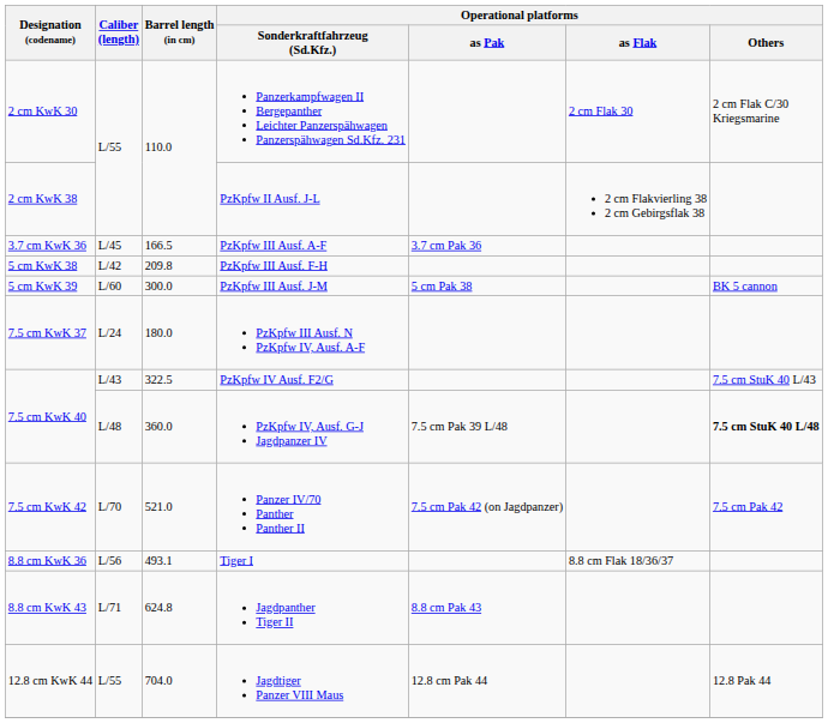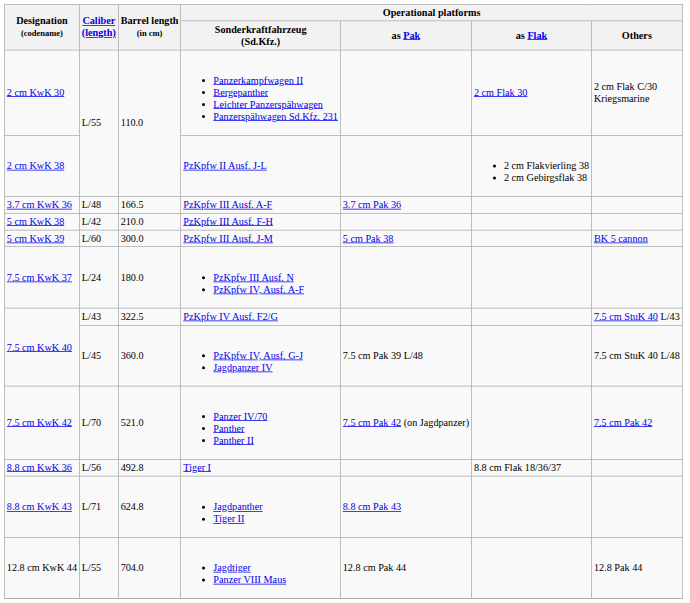 <table class="wikitable" style="font-size: 85%; text-align: left;">
 <tr>
 <th rowspan="2">Designation<br><small>(codename)</small></th>
 <th rowspan="2"><a href='#'>Caliber<br>(length)</a></th>
 <th align="center" rowspan="2">Barrel length<br><small>(in cm)</small></th>
 <th align="center" colspan="4">Operational platforms</th>
 </tr>
 <tr>
 <th>Sonderkraftfahrzeug<br>(Sd.Kfz.)</th>
 <th>as <a href='#'>Pak</a></th>
 <th>as <a href='#'>Flak</a></th>
 <th>Others</th>
 </tr>
 <tr>
 <td><a href='#'>2 cm KwK 30</a></td>
 <td rowspan="2">L/55</td>
 <td rowspan="2">110.0</td>
 <td><br><ul><li><a href='#'>Panzerkampfwagen II</a></li><li><a href='#'>Bergepanther</a></li><li><a href='#'>Leichter Panzerspähwagen</a></li><li><a href='#'>Panzerspähwagen Sd.Kfz. 231</a></li></ul></td>
 <td></td>
 <td><a href='#'>2 cm Flak 30</a></td>
 <td>2 cm Flak C/30<br>Kriegsmarine</td>
 </tr>
 <tr>
 <td><a href='#'>2 cm KwK 38</a></td>
 <td><a href='#'>PzKpfw II Ausf. J-L</a></td>
 <td></td>
 <td><br><ul><li>2 cm Flakvierling 38</li><li>2 cm Gebirgsflak 38</li></ul></td>
 <td></td>
 </tr>
 <tr>
 <td><a href='#'>3.7 cm KwK 36</a></td>
-<td>L/45</td>
+<td>L/48</td>
 <td>166.5</td>
 <td><a href='#'>PzKpfw III Ausf. A-F</a></td>
 <td><a href='#'>3.7 cm Pak 36</a></td>
 <td></td>
 <td></td>
 </tr>
 <tr>
 <td><a href='#'>5 cm KwK 38</a></td>
 <td>L/42</td>
-<td>209.8</td>
+<td>210.0</td>
 <td><a href='#'>PzKpfw III Ausf. F-H</a></td>
 <td></td>
 <td></td>
 <td></td>
 </tr>
 <tr>
 <td><a href='#'>5 cm KwK 39</a></td>
 <td>L/60</td>
 <td>300.0</td>
 <td><a href='#'>PzKpfw III Ausf. J-M</a></td>
 <td><a href='#'>5 cm Pak 38</a></td>
 <td></td>
 <td><a href='#'>BK 5 cannon</a></td>
 </tr>
 <tr>
 <td><a href='#'>7.5 cm KwK 37</a></td>
 <td>L/24</td>
 <td>180.0</td>
 <td><br><ul><li><a href='#'>PzKpfw III Ausf. N</a></li><li><a href='#'>PzKpfw IV, Ausf. A-F</a></li></ul></td>
 <td></td>
 <td></td>
 <td></td>
 </tr>
 <tr>
 <td rowspan="2"><a href='#'>7.5 cm KwK 40</a></td>
 <td>L/43</td>
 <td>322.5</td>
 <td><a href='#'>PzKpfw IV Ausf. F2/G</a></td>
 <td></td>
 <td></td>
 <td><a href='#'>7.5 cm StuK 40</a> L/43</td>
 </tr>
 <tr>
-<td>L/48</td>
+<td>L/45</td>
 <td>360.0</td>
 <td><br><ul><li><a href='#'>PzKpfw IV, Ausf. G-J</a></li><li><a href='#'>Jagdpanzer IV</a></li></ul></td>
 <td>7.5 cm Pak 39 L/48</td>
 <td></td>
-<td><strong>7.5 cm StuK 40 L/48</strong></td>
+<td>7.5 cm StuK 40 L/48</td>
 </tr>
 <tr>
 <td><a href='#'>7.5 cm KwK 42</a></td>
 <td>L/70</td>
 <td>521.0</td>
 <td><br><ul><li><a href='#'>Panzer IV/70</a></li><li><a href='#'>Panther</a></li><li><a href='#'>Panther II</a></li></ul></td>
 <td><a href='#'>7.5 cm Pak 42</a> (on Jagdpanzer)</td>
 <td></td>
 <td><a href='#'>7.5 cm Pak 42</a></td>
 </tr>
 <tr>
 <td><a href='#'>8.8 cm KwK 36</a></td>
 <td>L/56</td>
-<td>493.1</td>
+<td>492.8</td>
 <td><a href='#'>Tiger I</a></td>
 <td></td>
 <td>8.8 cm Flak 18/36/37</td>
 <td></td>
 </tr>
 <tr>
 <td><a href='#'>8.8 cm KwK 43</a></td>
 <td>L/71</td>
 <td>624.8</td>
 <td><br><ul><li><a href='#'>Jagdpanther</a></li><li><a href='#'>Tiger II</a></li></ul></td>
 <td><a href='#'>8.8 cm Pak 43</a></td>
 <td></td>
 <td></td>
 </tr>
 <tr>
 <td>12.8 cm KwK 44</td>
 <td>L/55</td>
 <td>704.0</td>
 <td><br><ul><li><a href='#'>Jagdtiger</a></li><li><a href='#'>Panzer VIII Maus</a></li></ul></td>
 <td>12.8 cm Pak 44</td>
 <td></td>
 <td>12.8 Pak 44</td>
 </tr>
 <tr>
 </tr>
 </table>
